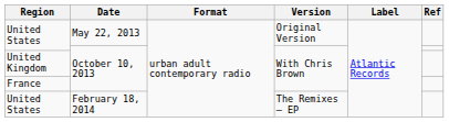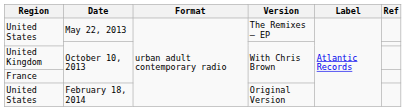 <table class="wikitable">
 <tr>
 <th>Region</th>
 <th>Date</th>
 <th>Format</th>
 <th>Version</th>
 <th>Label</th>
 <th>Ref</th>
 </tr>
 <tr>
 <td rowspan=2>United States</td>
 <td>May 22, 2013</td>
 <td rowspan=5>urban adult contemporary radio</td>
-<td>Original Version</td>
+<td>The Remixes – EP</td>
 <td rowspan=5><a href='#'>Atlantic Records</a></td>
 <td></td>
 </tr>
 <tr>
 <td rowspan=3>October 10, 2013</td>
 <td rowspan=3>With Chris Brown</td>
 <td></td>
 </tr>
 <tr>
 <td>United Kingdom</td>
 <td></td>
 </tr>
 <tr>
 <td>France</td>
 <td></td>
 </tr>
 <tr>
 <td>United States</td>
 <td>February 18, 2014</td>
-<td>The Remixes – EP</td>
+<td>Original Version</td>
 <td></td>
 </tr>
 </table>
